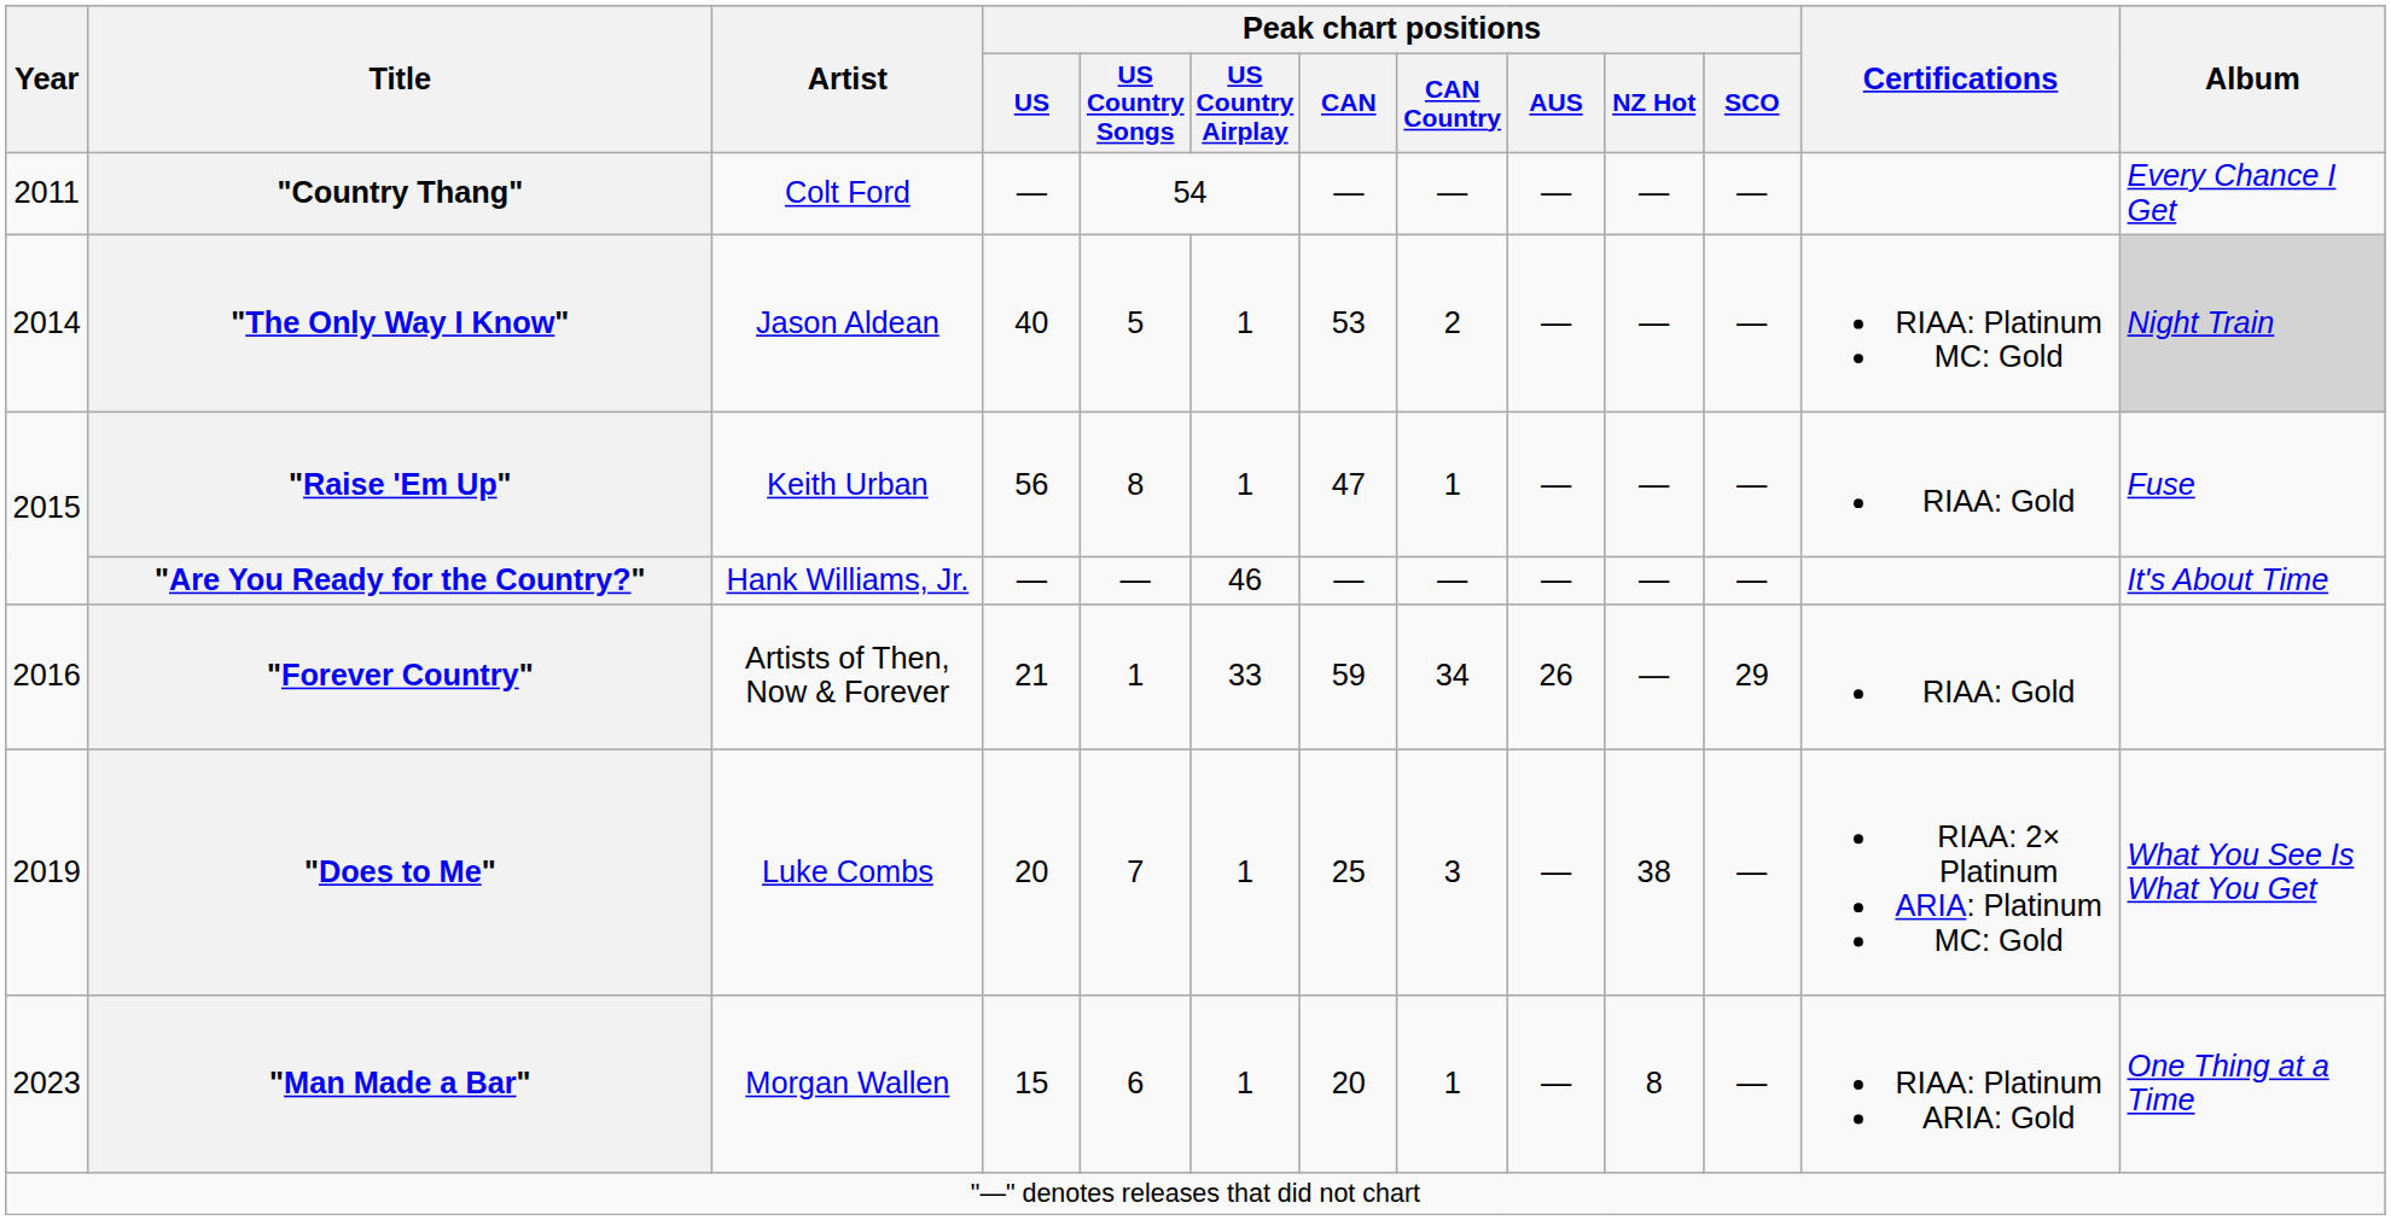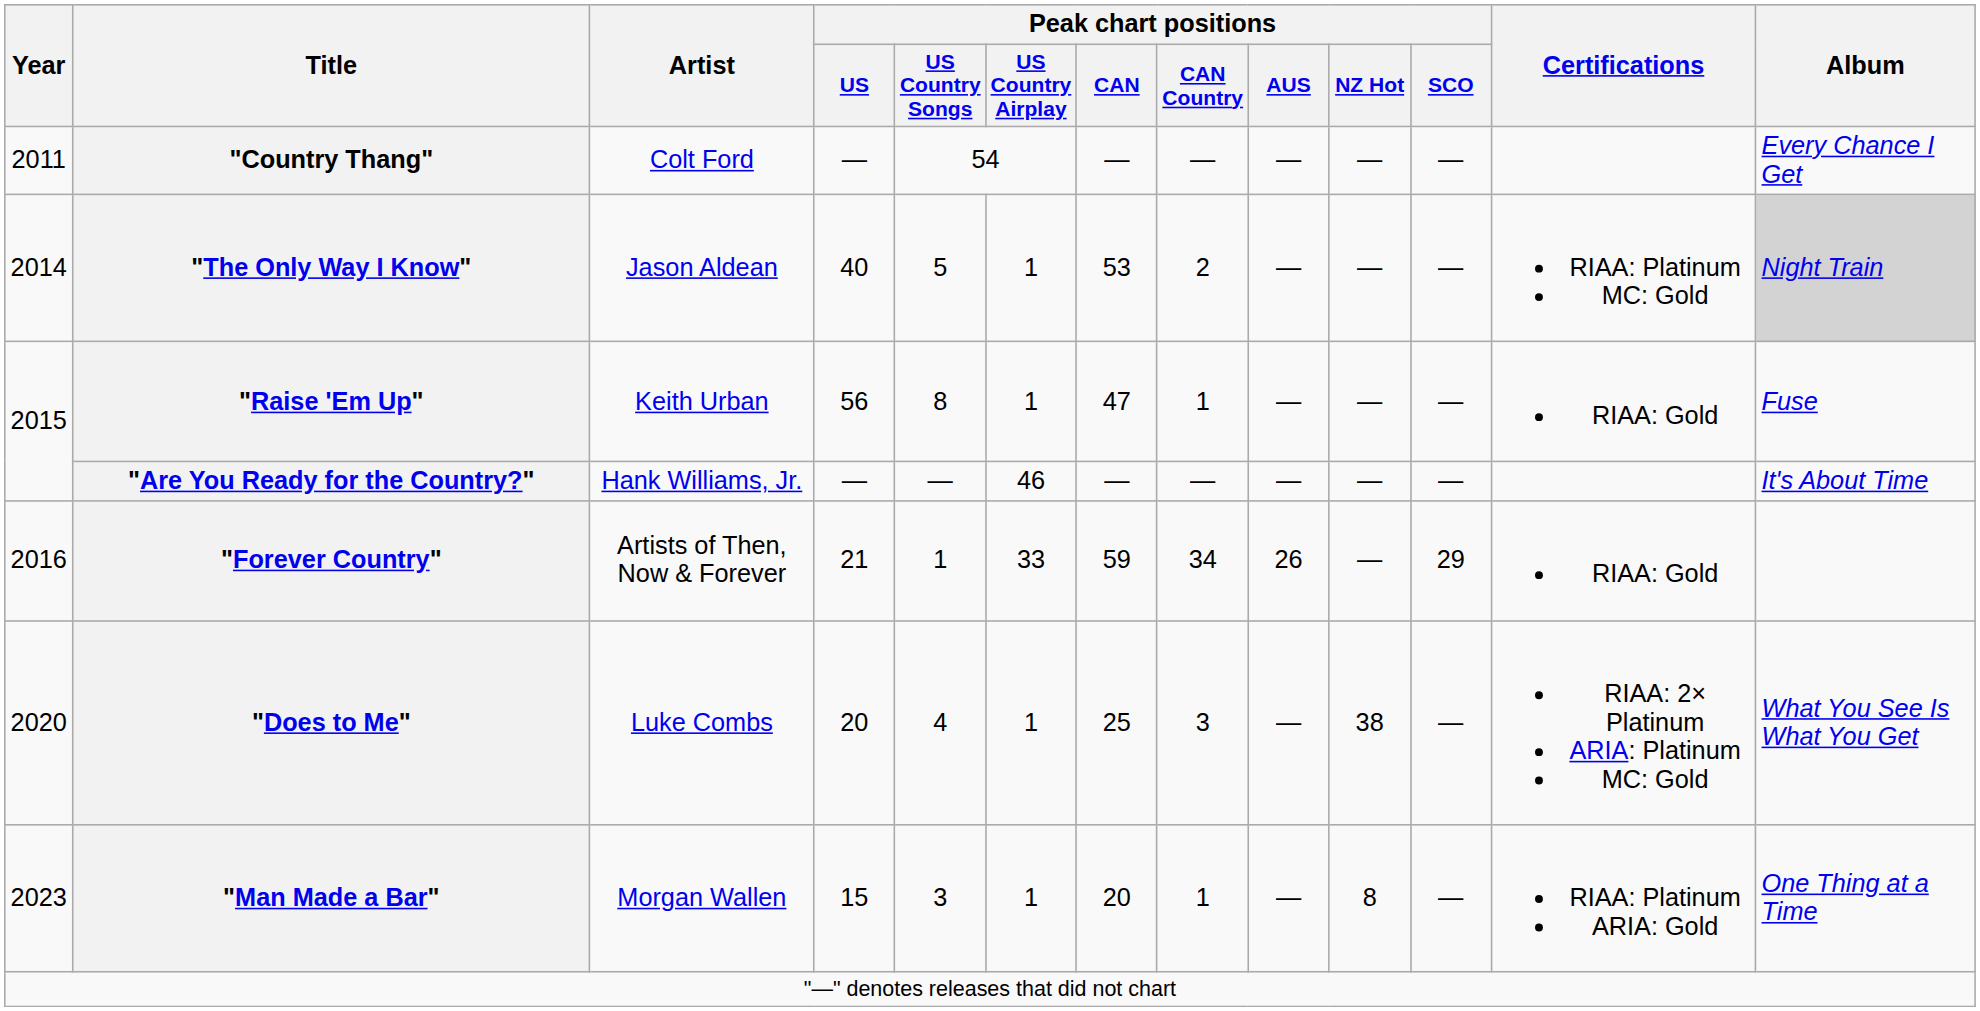 <table class="wikitable plainrowheaders" style="text-align:center;">
 <tr>
 <th scope="col" rowspan="2">Year</th>
 <th scope="col" rowspan="2" style="width:20em;">Title</th>
 <th scope="col" rowspan="2">Artist</th>
 <th scope="col" colspan="8">Peak chart positions</th>
 <th scope="col" rowspan="2" style="width:10em;"><a href='#'>Certifications</a><br></th>
 <th scope="col" rowspan="2">Album</th>
 </tr>
 <tr style="font-size:smaller;">
 <th scope="col" style="width:45px;"><a href='#'>US</a><br></th>
 <th scope="col" style="width:45px;"><a href='#'>US Country Songs</a><br></th>
 <th scope="col" style="width:45px;"><a href='#'>US Country Airplay</a><br></th>
 <th scope="col" style="width:45px;"><a href='#'>CAN</a><br></th>
 <th scope="col" style="width:45px;"><a href='#'>CAN Country</a><br></th>
 <th scope="col" style="width:45px;"><a href='#'>AUS</a></th>
 <th scope="col" style="width:45px;"><a href='#'>NZ Hot</a><br></th>
 <th scope="col" style="width:45px;"><a href='#'>SCO</a></th>
 </tr>
 <tr>
 <td>2011</td>
 <th scope="row">"Country Thang"</th>
 <td><a href='#'>Colt Ford</a></td>
 <td>—</td>
 <td colspan="2">54</td>
 <td>—</td>
 <td>—</td>
 <td>—</td>
 <td>—</td>
 <td>—</td>
 <td align:left></td>
 <td style="text-align:left;"><em><a href='#'>Every Chance I Get</a></em></td>
 </tr>
 <tr>
 <td>2014</td>
 <th scope="row">"<a href='#'>The Only Way I Know</a>"</th>
 <td><a href='#'>Jason Aldean</a><br></td>
 <td>40</td>
 <td>5</td>
 <td>1</td>
 <td>53</td>
 <td>2</td>
 <td>—</td>
 <td>—</td>
 <td>—</td>
 <td align:left><br><ul><li>RIAA: Platinum</li><li>MC: Gold</li></ul></td>
 <td style="background: lightgrey; text-align:left;"><em><a href='#'>Night Train</a></em></td>
 </tr>
 <tr>
 <td rowspan="2">2015</td>
 <th scope="row">"<a href='#'>Raise 'Em Up</a>"</th>
 <td><a href='#'>Keith Urban</a></td>
 <td>56</td>
 <td>8</td>
 <td>1</td>
 <td>47</td>
 <td>1</td>
 <td>—</td>
 <td>—</td>
 <td>—</td>
 <td><br><ul><li>RIAA: Gold</li></ul></td>
 <td style="text-align:left;"><em><a href='#'>Fuse</a></em></td>
 </tr>
 <tr>
 <th scope="row">"<a href='#'>Are You Ready for the Country?</a>"</th>
 <td><a href='#'>Hank Williams, Jr.</a></td>
 <td>—</td>
 <td>—</td>
 <td>46</td>
 <td>—</td>
 <td>—</td>
 <td>—</td>
 <td>—</td>
 <td>—</td>
 <td></td>
 <td style="text-align:left;"><em><a href='#'>It's About Time</a></em></td>
 </tr>
 <tr>
 <td>2016</td>
 <th scope="row">"<a href='#'>Forever Country</a>"</th>
 <td>Artists of Then, Now & Forever</td>
 <td>21</td>
 <td>1</td>
 <td>33</td>
 <td>59</td>
 <td>34</td>
 <td>26</td>
 <td>—</td>
 <td>29</td>
 <td><br><ul><li>RIAA: Gold</li></ul></td>
 <td></td>
 </tr>
 <tr>
-<td>2019</td>
+<td>2020</td>
 <th scope="row">"<a href='#'>Does to Me</a>"</th>
 <td><a href='#'>Luke Combs</a></td>
 <td>20</td>
-<td>7</td>
+<td>4</td>
 <td>1</td>
 <td>25</td>
 <td>3</td>
 <td>—</td>
 <td>38</td>
 <td>—</td>
 <td><br><ul><li>RIAA: 2× Platinum</li><li><a href='#'>ARIA</a>: Platinum</li><li>MC: Gold</li></ul></td>
 <td style="text-align:left;"><em><a href='#'>What You See Is What You Get</a></em></td>
 </tr>
 <tr>
 <td>2023</td>
 <th scope="row">"<a href='#'>Man Made a Bar</a>"</th>
 <td><a href='#'>Morgan Wallen</a></td>
 <td>15</td>
-<td>6</td>
+<td>3</td>
 <td>1</td>
 <td>20</td>
 <td>1</td>
 <td>—</td>
 <td>8</td>
 <td>—</td>
 <td><br><ul><li>RIAA: Platinum</li><li>ARIA: Gold</li></ul></td>
 <td style="text-align:left;"><em><a href='#'>One Thing at a Time</a></em></td>
 </tr>
 <tr>
 <td colspan="15" style="font-size:85%">"—" denotes releases that did not chart</td>
 </tr>
 </table>
